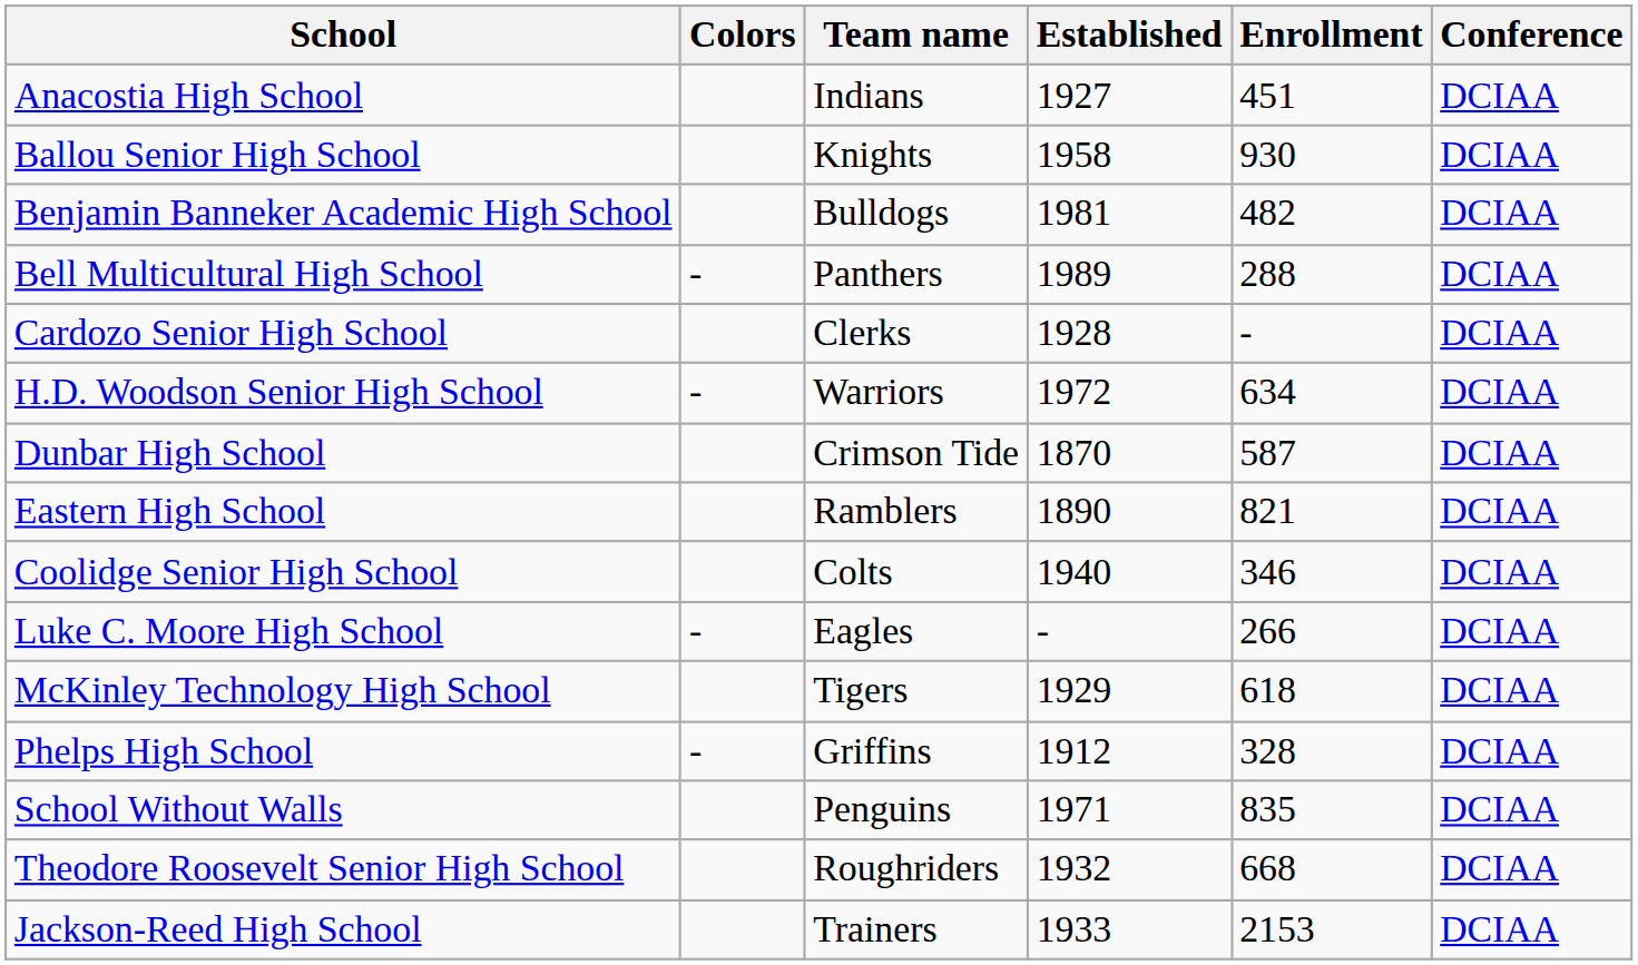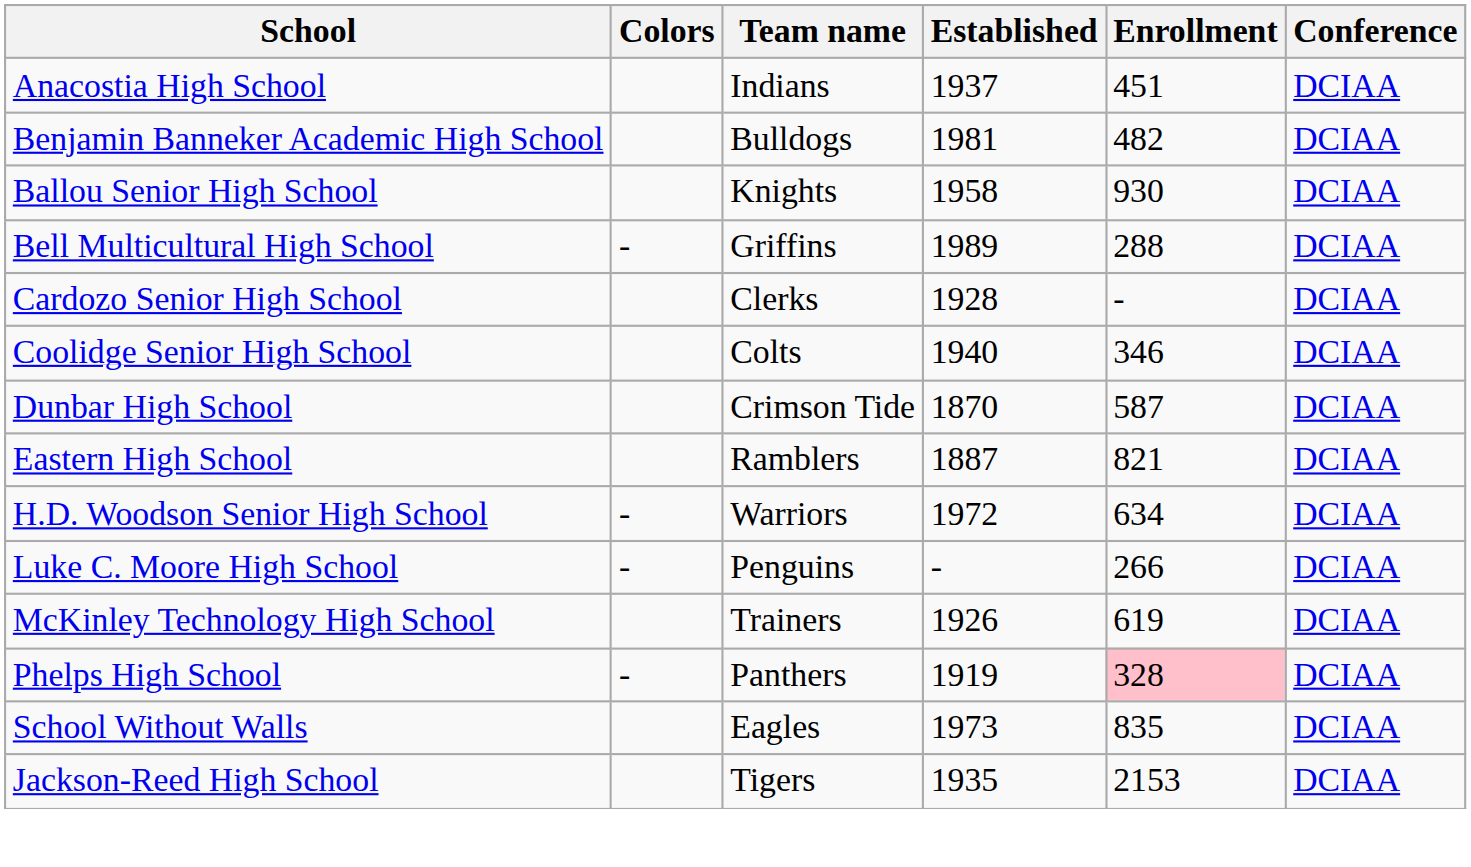 <table class="wikitable">
 <tr>
 <th>School</th>
 <th>Colors</th>
 <th>Team name</th>
 <th>Established</th>
 <th>Enrollment</th>
 <th>Conference</th>
 </tr>
 <tr>
 <td><a href='#'>Anacostia High School</a></td>
 <td></td>
 <td>Indians</td>
-<td>1927</td>
+<td>1937</td>
 <td>451</td>
+<td><a href='#'>DCIAA</a></td>
+</tr>
+<tr>
+<td><a href='#'>Benjamin Banneker Academic High School</a></td>
+<td></td>
+<td>Bulldogs</td>
+<td>1981</td>
+<td>482</td>
 <td><a href='#'>DCIAA</a></td>
 </tr>
 <tr>
 <td><a href='#'>Ballou Senior High School</a></td>
 <td></td>
 <td>Knights</td>
 <td>1958</td>
 <td>930</td>
 <td><a href='#'>DCIAA</a></td>
 </tr>
 <tr>
-<td><a href='#'>Benjamin Banneker Academic High School</a></td>
-<td></td>
-<td>Bulldogs</td>
-<td>1981</td>
-<td>482</td>
-<td><a href='#'>DCIAA</a></td>
-</tr>
-<tr>
 <td><a href='#'>Bell Multicultural High School</a></td>
 <td>-</td>
-<td>Panthers</td>
+<td>Griffins</td>
 <td>1989</td>
 <td>288</td>
 <td><a href='#'>DCIAA</a></td>
 </tr>
 <tr>
 <td><a href='#'>Cardozo Senior High School</a></td>
 <td></td>
 <td>Clerks</td>
 <td>1928</td>
 <td>-</td>
 <td><a href='#'>DCIAA</a></td>
 </tr>
 <tr>
-<td><a href='#'>H.D. Woodson Senior High School</a></td>
-<td>-</td>
-<td>Warriors</td>
-<td>1972</td>
-<td>634</td>
+<td><a href='#'>Coolidge Senior High School</a></td>
+<td></td>
+<td>Colts</td>
+<td>1940</td>
+<td>346</td>
 <td><a href='#'>DCIAA</a></td>
 </tr>
 <tr>
 <td><a href='#'>Dunbar High School</a></td>
 <td></td>
 <td>Crimson Tide</td>
 <td>1870</td>
 <td>587</td>
 <td><a href='#'>DCIAA</a></td>
 </tr>
 <tr>
 <td><a href='#'>Eastern High School</a></td>
 <td></td>
 <td>Ramblers</td>
-<td>1890</td>
+<td>1887</td>
 <td>821</td>
 <td><a href='#'>DCIAA</a></td>
 </tr>
 <tr>
-<td><a href='#'>Coolidge Senior High School</a></td>
-<td></td>
-<td>Colts</td>
-<td>1940</td>
-<td>346</td>
+<td><a href='#'>H.D. Woodson Senior High School</a></td>
+<td>-</td>
+<td>Warriors</td>
+<td>1972</td>
+<td>634</td>
 <td><a href='#'>DCIAA</a></td>
 </tr>
 <tr>
 <td><a href='#'>Luke C. Moore High School</a></td>
 <td>-</td>
-<td>Eagles</td>
+<td>Penguins</td>
 <td>-</td>
 <td>266</td>
 <td><a href='#'>DCIAA</a></td>
 </tr>
 <tr>
 <td><a href='#'>McKinley Technology High School</a></td>
 <td></td>
-<td>Tigers</td>
-<td>1929</td>
-<td>618</td>
+<td>Trainers</td>
+<td>1926</td>
+<td>619</td>
 <td><a href='#'>DCIAA</a></td>
 </tr>
 <tr>
 <td><a href='#'>Phelps High School</a></td>
 <td>-</td>
-<td>Griffins</td>
-<td>1912</td>
-<td>328</td>
+<td>Panthers</td>
+<td>1919</td>
+<td style="background: pink;">328</td>
 <td><a href='#'>DCIAA</a></td>
 </tr>
 <tr>
 <td><a href='#'>School Without Walls</a></td>
 <td></td>
-<td>Penguins</td>
-<td>1971</td>
+<td>Eagles</td>
+<td>1973</td>
 <td>835</td>
-<td><a href='#'>DCIAA</a></td>
-</tr>
-<tr>
-<td><a href='#'>Theodore Roosevelt Senior High School</a></td>
-<td></td>
-<td>Roughriders</td>
-<td>1932</td>
-<td>668</td>
 <td><a href='#'>DCIAA</a></td>
 </tr>
 <tr>
 <td><a href='#'>Jackson-Reed High School</a></td>
 <td></td>
-<td>Trainers</td>
-<td>1933</td>
+<td>Tigers</td>
+<td>1935</td>
 <td>2153</td>
 <td><a href='#'>DCIAA</a></td>
 </tr>
 </table>
